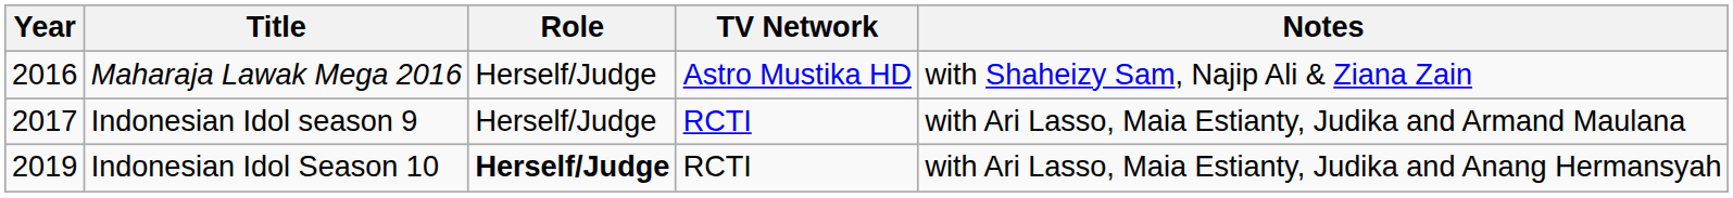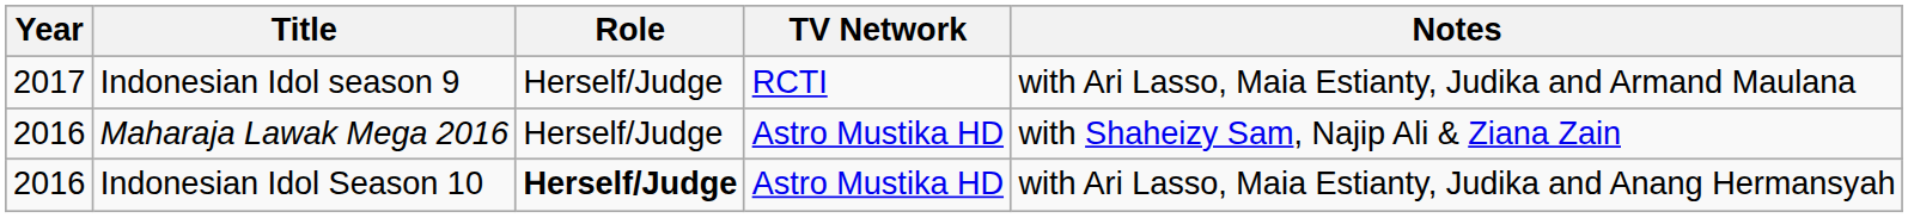 <table class="wikitable">
 <tr>
 <th>Year</th>
 <th>Title</th>
 <th>Role</th>
 <th>TV Network</th>
 <th>Notes</th>
 </tr>
 <tr>
+<td>2017</td>
+<td>Indonesian Idol season 9</td>
+<td>Herself/Judge</td>
+<td><a href='#'>RCTI</a></td>
+<td>with Ari Lasso, Maia Estianty, Judika and Armand Maulana</td>
+</tr>
+<tr>
 <td>2016</td>
 <td><em>Maharaja Lawak Mega 2016</em></td>
 <td>Herself/Judge</td>
 <td><a href='#'>Astro Mustika HD</a></td>
 <td>with <a href='#'>Shaheizy Sam</a>, Najip Ali & <a href='#'>Ziana Zain</a></td>
 </tr>
 <tr>
-<td>2017</td>
-<td>Indonesian Idol season 9</td>
-<td>Herself/Judge</td>
-<td><a href='#'>RCTI</a></td>
-<td>with Ari Lasso, Maia Estianty, Judika and Armand Maulana</td>
-</tr>
-<tr>
-<td>2019</td>
+<td>2016</td>
 <td>Indonesian Idol Season 10</td>
 <td><strong>Herself/Judge</strong></td>
-<td>RCTI</td>
+<td><a href='#'>Astro Mustika HD</a></td>
 <td>with Ari Lasso, Maia Estianty, Judika and Anang Hermansyah</td>
 </tr>
 </table>
